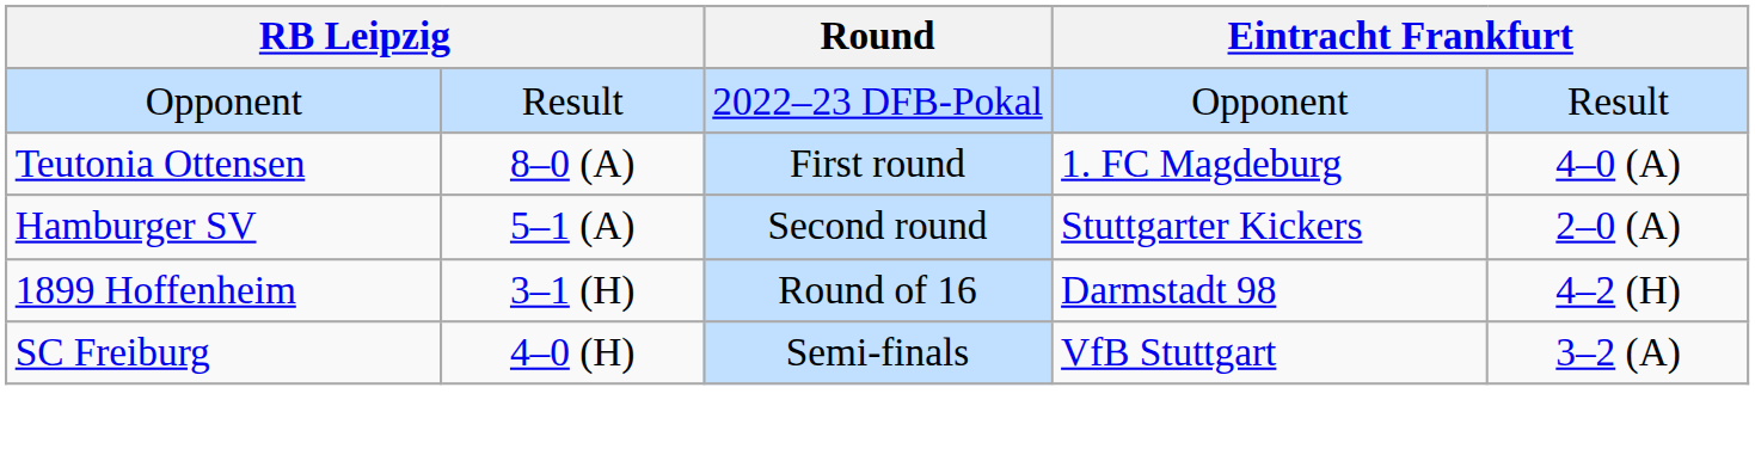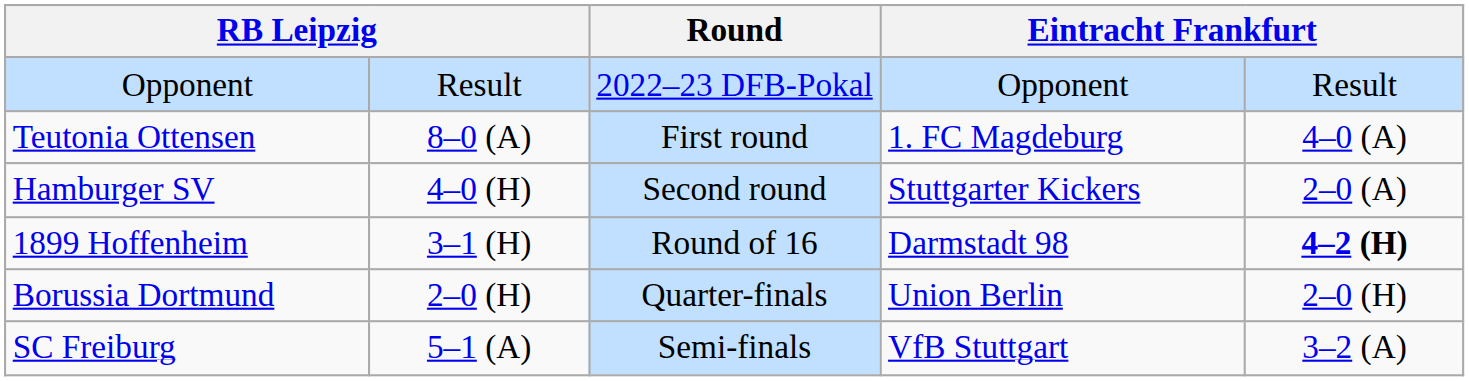 <table class="wikitable" style="text-align:center; white-space:nowrap;">
 <tr>
 <th colspan="2"><a href='#'>RB Leipzig</a></th>
 <th>Round</th>
 <th colspan="2"><a href='#'>Eintracht Frankfurt</a></th>
 </tr>
 <tr style="background:#C1E0FF;">
 <td style="width:25%;">Opponent</td>
 <td style="width:15%;">Result</td>
 <td><a href='#'>2022–23 DFB-Pokal</a></td>
 <td style="width:25%;">Opponent</td>
 <td style="width:15%;">Result</td>
 </tr>
 <tr>
 <td style="text-align:left;"><a href='#'>Teutonia Ottensen</a></td>
 <td><a href='#'>8–0</a> (A)</td>
 <td style="background:#C1E0FF;">First round</td>
 <td style="text-align:left;"><a href='#'>1. FC Magdeburg</a></td>
 <td><a href='#'>4–0</a> (A)</td>
 </tr>
 <tr>
 <td style="text-align:left;"><a href='#'>Hamburger SV</a></td>
-<td><a href='#'>5–1</a> (A)</td>
+<td><a href='#'>4–0</a> (H)</td>
 <td style="background:#C1E0FF;">Second round</td>
 <td style="text-align:left;"><a href='#'>Stuttgarter Kickers</a></td>
 <td><a href='#'>2–0</a> (A)</td>
 </tr>
 <tr>
 <td style="text-align:left;"><a href='#'>1899 Hoffenheim</a></td>
 <td><a href='#'>3–1</a> (H)</td>
 <td style="background:#C1E0FF;">Round of 16</td>
 <td style="text-align:left;"><a href='#'>Darmstadt 98</a></td>
-<td><a href='#'>4–2</a> (H)</td>
+<td><strong><a href='#'>4–2</a> (H)</strong></td>
+</tr>
+<tr>
+<td style="text-align:left;"><a href='#'>Borussia Dortmund</a></td>
+<td><a href='#'>2–0</a> (H)</td>
+<td style="background:#C1E0FF;">Quarter-finals</td>
+<td style="text-align:left;"><a href='#'>Union Berlin</a></td>
+<td><a href='#'>2–0</a> (H)</td>
 </tr>
 <tr>
 <td style="text-align:left;"><a href='#'>SC Freiburg</a></td>
-<td><a href='#'>4–0</a> (H)</td>
+<td><a href='#'>5–1</a> (A)</td>
 <td style="background:#C1E0FF;">Semi-finals</td>
 <td style="text-align:left;"><a href='#'>VfB Stuttgart</a></td>
 <td><a href='#'>3–2</a> (A)</td>
 </tr>
 </table>
